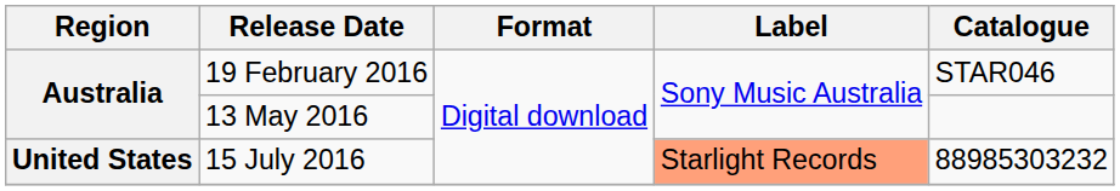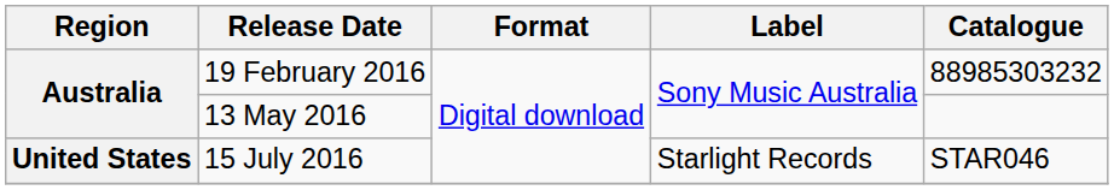 <table class="wikitable plainrowheaders">
 <tr>
 <th scope="col">Region</th>
 <th scope="col">Release Date</th>
 <th scope="col">Format</th>
 <th scope="col">Label</th>
 <th scope="col">Catalogue</th>
 </tr>
 <tr>
 <th scope="row" rowspan="2">Australia</th>
 <td>19 February 2016</td>
 <td rowspan="3"><a href='#'>Digital download</a></td>
 <td rowspan="2"><a href='#'>Sony Music Australia</a></td>
-<td>STAR046</td>
+<td>88985303232</td>
 </tr>
 <tr>
 <td>13 May 2016</td>
 <td></td>
 </tr>
 <tr>
 <th scope="row">United States</th>
 <td>15 July 2016</td>
-<td style="background: lightsalmon;">Starlight Records</td>
-<td>88985303232</td>
+<td>Starlight Records</td>
+<td>STAR046</td>
 </tr>
 <tr>
 </tr>
 </table>
